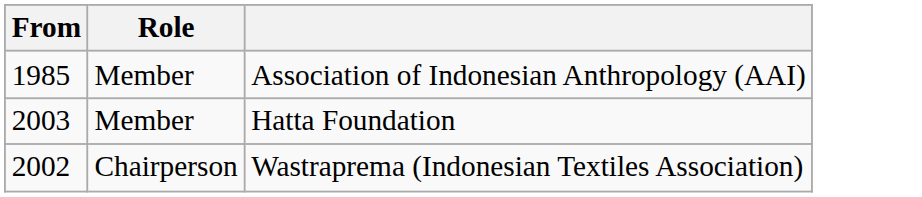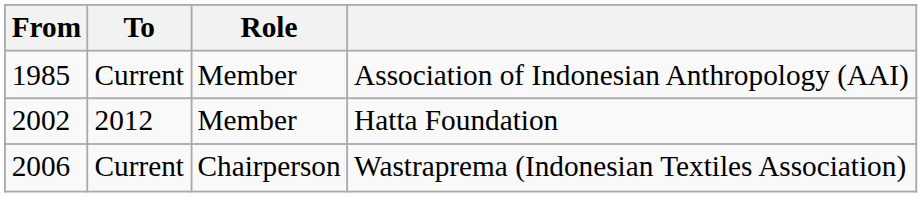 <table class="wikitable">
 <tr>
 <th>From</th>
+<th>To</th>
 <th>Role</th>
 <th></th>
 </tr>
 <tr>
 <td>1985</td>
+<td>Current</td>
 <td>Member</td>
 <td>Association of Indonesian Anthropology (AAI)</td>
 </tr>
 <tr>
-<td>2003</td>
+<td>2002</td>
+<td>2012</td>
 <td>Member</td>
 <td>Hatta Foundation</td>
 </tr>
 <tr>
-<td>2002</td>
+<td>2006</td>
+<td>Current</td>
 <td>Chairperson</td>
 <td>Wastraprema (Indonesian Textiles Association)</td>
 </tr>
 </table>
